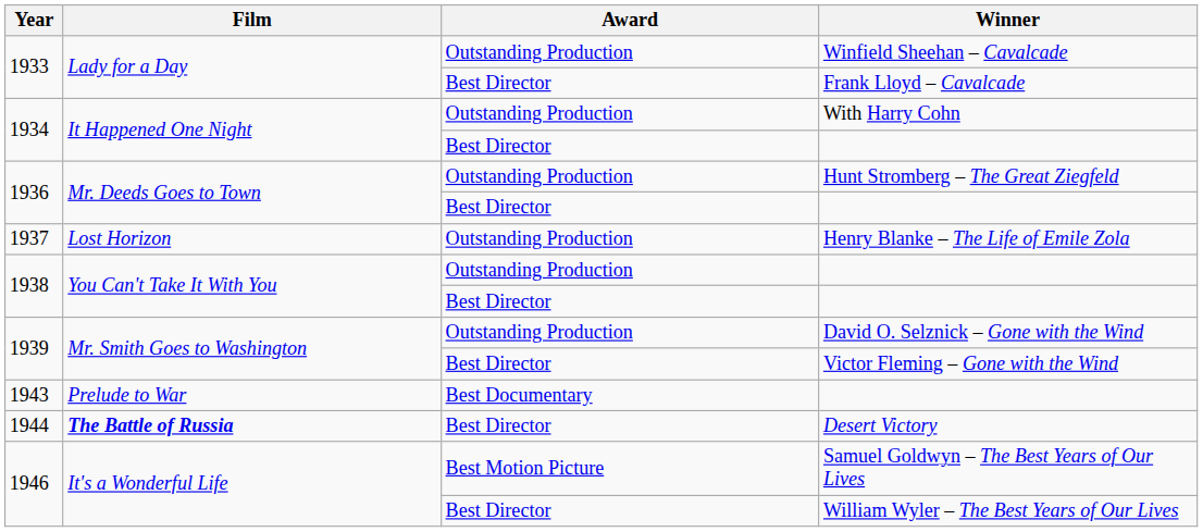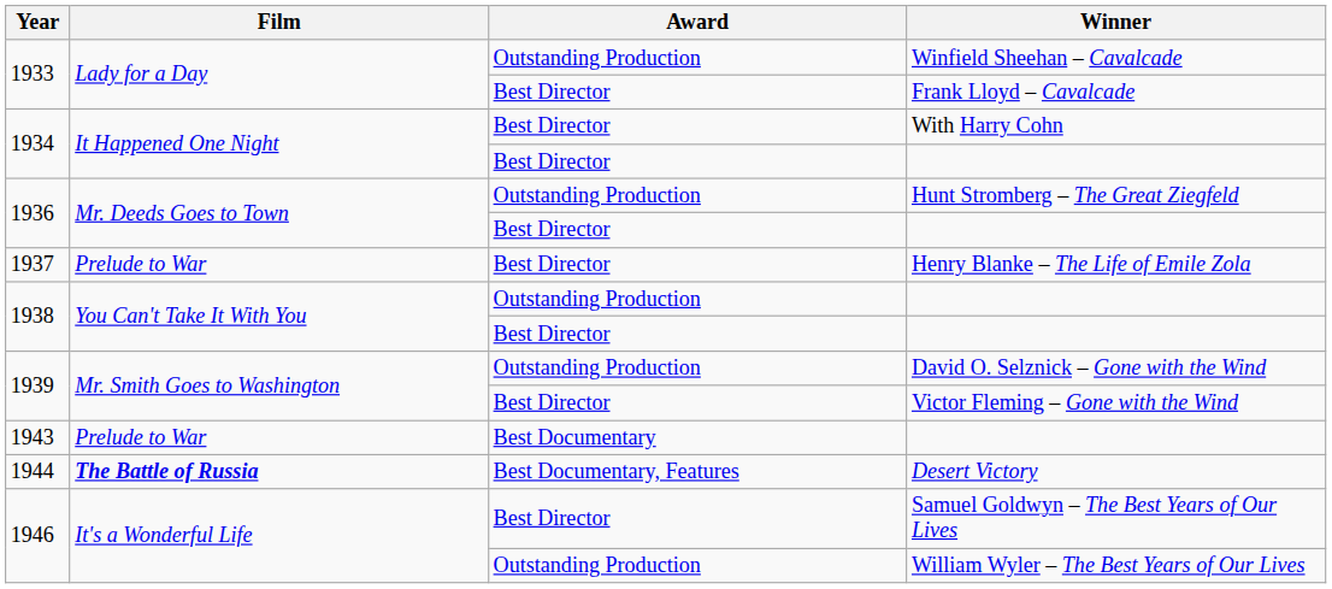 <table class="wikitable">
 <tr>
 <th style="width:40px;">Year</th>
 <th style="width:300px;">Film</th>
 <th style="width:300px;">Award</th>
 <th style="width:300px;">Winner</th>
 </tr>
 <tr>
 <td rowspan=2>1933</td>
 <td rowspan=2><em><a href='#'>Lady for a Day</a></em></td>
 <td><a href='#'>Outstanding Production</a></td>
 <td><a href='#'>Winfield Sheehan</a> – <em><a href='#'>Cavalcade</a></em></td>
 </tr>
 <tr>
 <td><a href='#'>Best Director</a></td>
 <td><a href='#'>Frank Lloyd</a> – <em><a href='#'>Cavalcade</a></em></td>
 </tr>
 <tr>
 <td rowspan=2>1934</td>
 <td rowspan=2><em><a href='#'>It Happened One Night</a></em></td>
-<td><a href='#'>Outstanding Production</a></td>
+<td><a href='#'>Best Director</a></td>
 <td> With <a href='#'>Harry Cohn</a></td>
 </tr>
 <tr>
 <td><a href='#'>Best Director</a></td>
 <td></td>
 </tr>
 <tr>
 <td rowspan=2>1936</td>
 <td rowspan=2><em><a href='#'>Mr. Deeds Goes to Town</a></em></td>
 <td><a href='#'>Outstanding Production</a></td>
 <td><a href='#'>Hunt Stromberg</a> – <em><a href='#'>The Great Ziegfeld</a></em></td>
 </tr>
 <tr>
 <td><a href='#'>Best Director</a></td>
 <td></td>
 </tr>
 <tr>
 <td>1937</td>
-<td><em><a href='#'>Lost Horizon</a></em></td>
-<td><a href='#'>Outstanding Production</a></td>
+<td><em><a href='#'>Prelude to War</a></em></td>
+<td><a href='#'>Best Director</a></td>
 <td><a href='#'>Henry Blanke</a> – <em><a href='#'>The Life of Emile Zola</a></em></td>
 </tr>
 <tr>
 <td rowspan=2>1938</td>
 <td rowspan=2><em><a href='#'>You Can't Take It With You</a></em></td>
 <td><a href='#'>Outstanding Production</a></td>
 <td></td>
 </tr>
 <tr>
 <td><a href='#'>Best Director</a></td>
 <td></td>
 </tr>
 <tr>
 <td rowspan=2>1939</td>
 <td rowspan=2><em><a href='#'>Mr. Smith Goes to Washington</a></em></td>
 <td><a href='#'>Outstanding Production</a></td>
 <td><a href='#'>David O. Selznick</a> – <em><a href='#'>Gone with the Wind</a></em></td>
 </tr>
 <tr>
 <td><a href='#'>Best Director</a></td>
 <td><a href='#'>Victor Fleming</a> – <em><a href='#'>Gone with the Wind</a></em></td>
 </tr>
 <tr>
 <td>1943</td>
 <td><em><a href='#'>Prelude to War</a></em></td>
 <td><a href='#'>Best Documentary</a></td>
 <td></td>
 </tr>
 <tr>
 <td>1944</td>
 <td><strong><em><a href='#'>The Battle of Russia</a></em></strong></td>
-<td><a href='#'>Best Director</a></td>
+<td><a href='#'>Best Documentary, Features</a></td>
 <td><em><a href='#'>Desert Victory</a></em></td>
 </tr>
 <tr>
 <td rowspan=2>1946</td>
 <td rowspan=2><em><a href='#'>It's a Wonderful Life</a></em></td>
-<td><a href='#'>Best Motion Picture</a></td>
+<td><a href='#'>Best Director</a></td>
 <td><a href='#'>Samuel Goldwyn</a> – <em><a href='#'>The Best Years of Our Lives</a></em></td>
 </tr>
 <tr>
-<td><a href='#'>Best Director</a></td>
+<td><a href='#'>Outstanding Production</a></td>
 <td><a href='#'>William Wyler</a> – <em><a href='#'>The Best Years of Our Lives</a></em></td>
 </tr>
 </table>
